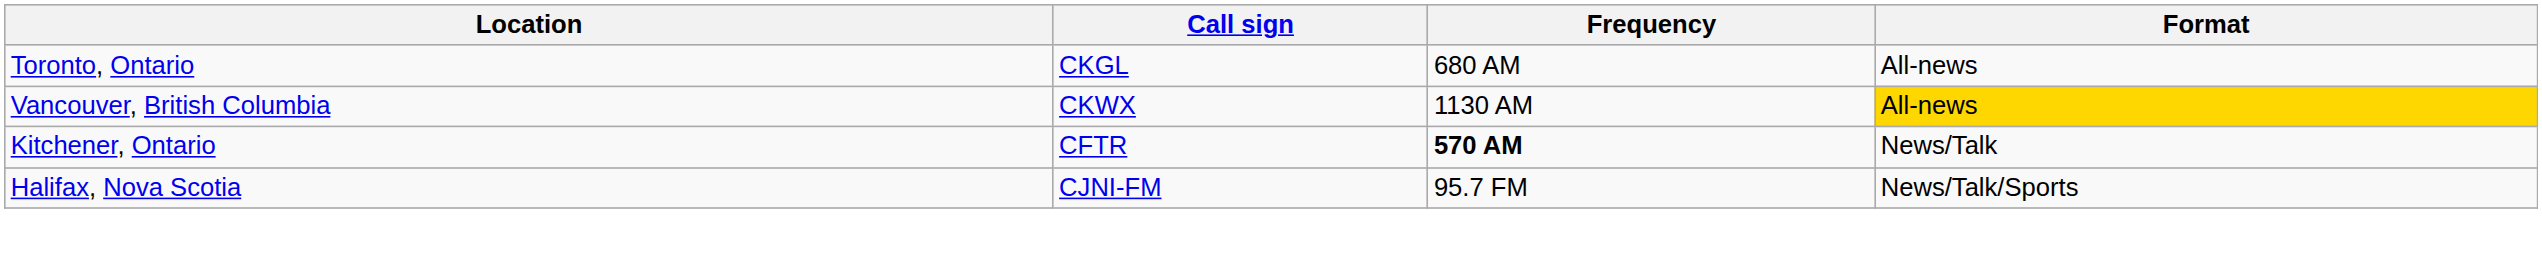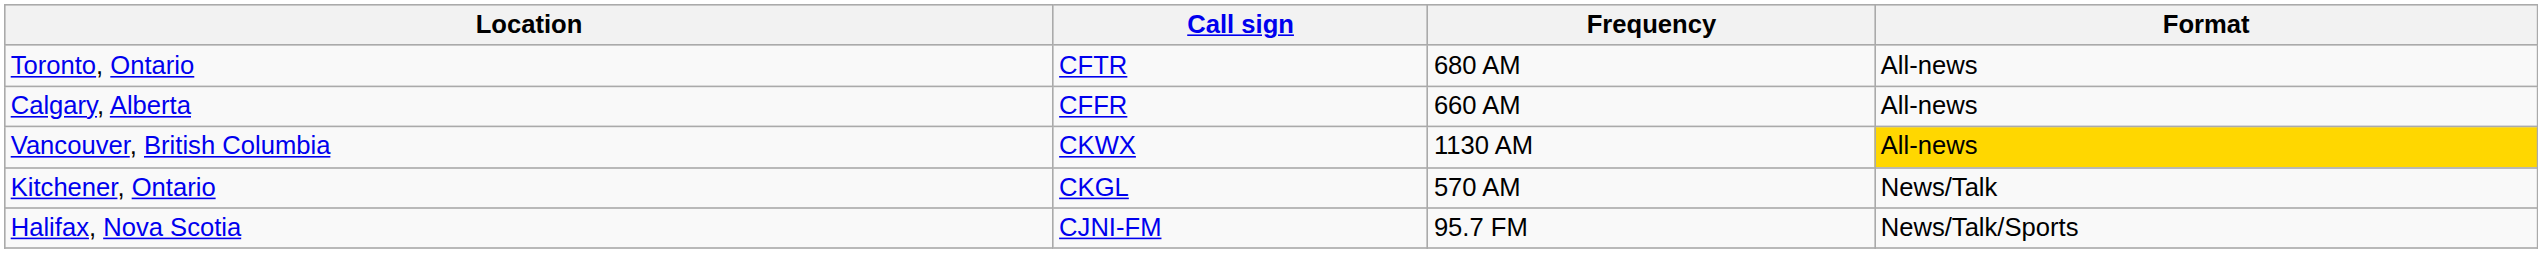 <table class="wikitable sortable" style="width:100%;">
 <tr>
 <th>Location</th>
 <th><a href='#'>Call sign</a></th>
 <th>Frequency</th>
 <th>Format</th>
 </tr>
 <tr>
 <td><a href='#'>Toronto</a>, <a href='#'>Ontario</a></td>
-<td><a href='#'>CKGL</a></td>
+<td><a href='#'>CFTR</a></td>
 <td>680 AM</td>
+<td>All-news</td>
+</tr>
+<tr>
+<td><a href='#'>Calgary</a>, <a href='#'>Alberta</a></td>
+<td><a href='#'>CFFR</a></td>
+<td>660 AM</td>
 <td>All-news</td>
 </tr>
 <tr>
 <td><a href='#'>Vancouver</a>, <a href='#'>British Columbia</a></td>
 <td><a href='#'>CKWX</a></td>
 <td>1130 AM</td>
 <td style="background: gold;">All-news</td>
 </tr>
 <tr>
 <td><a href='#'>Kitchener</a>, <a href='#'>Ontario</a></td>
-<td><a href='#'>CFTR</a></td>
-<td><strong>570 AM</strong></td>
+<td><a href='#'>CKGL</a></td>
+<td>570 AM</td>
 <td>News/Talk</td>
 </tr>
 <tr>
 <td><a href='#'>Halifax</a>, <a href='#'>Nova Scotia</a></td>
 <td><a href='#'>CJNI-FM</a></td>
 <td>95.7 FM</td>
 <td>News/Talk/Sports</td>
 </tr>
 </table>
